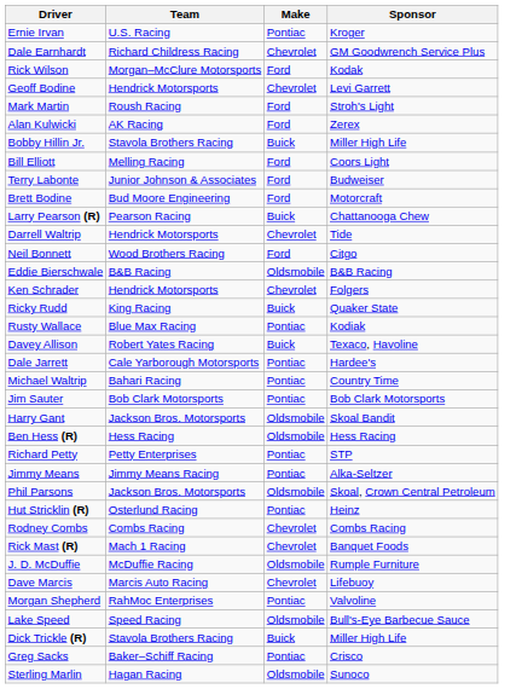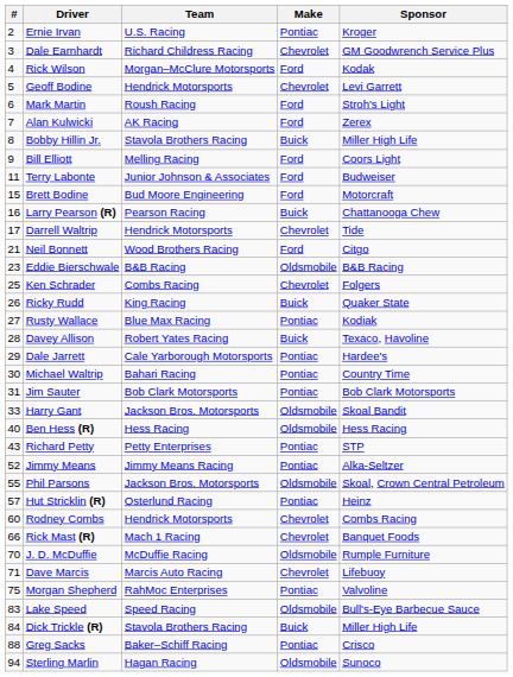 <table class="wikitable" style="font-size:95%">
 <tr>
+<th>#</th>
 <th>Driver</th>
 <th>Team</th>
 <th>Make</th>
 <th>Sponsor</th>
 </tr>
 <tr>
+<td>2</td>
 <td><a href='#'>Ernie Irvan</a></td>
 <td><a href='#'>U.S. Racing</a></td>
 <td><a href='#'>Pontiac</a></td>
 <td><a href='#'>Kroger</a></td>
 </tr>
 <tr>
+<td>3</td>
 <td><a href='#'>Dale Earnhardt</a></td>
 <td><a href='#'>Richard Childress Racing</a></td>
 <td><a href='#'>Chevrolet</a></td>
 <td><a href='#'>GM Goodwrench Service Plus</a></td>
 </tr>
 <tr>
+<td>4</td>
 <td><a href='#'>Rick Wilson</a></td>
 <td><a href='#'>Morgan–McClure Motorsports</a></td>
 <td><a href='#'>Ford</a></td>
 <td><a href='#'>Kodak</a></td>
 </tr>
 <tr>
+<td>5</td>
 <td><a href='#'>Geoff Bodine</a></td>
 <td><a href='#'>Hendrick Motorsports</a></td>
 <td><a href='#'>Chevrolet</a></td>
 <td><a href='#'>Levi Garrett</a></td>
 </tr>
 <tr>
+<td>6</td>
 <td><a href='#'>Mark Martin</a></td>
 <td><a href='#'>Roush Racing</a></td>
 <td><a href='#'>Ford</a></td>
 <td><a href='#'>Stroh's Light</a></td>
 </tr>
 <tr>
+<td>7</td>
 <td><a href='#'>Alan Kulwicki</a></td>
 <td><a href='#'>AK Racing</a></td>
 <td><a href='#'>Ford</a></td>
 <td><a href='#'>Zerex</a></td>
 </tr>
 <tr>
+<td>8</td>
 <td><a href='#'>Bobby Hillin Jr.</a></td>
 <td><a href='#'>Stavola Brothers Racing</a></td>
 <td><a href='#'>Buick</a></td>
 <td><a href='#'>Miller High Life</a></td>
 </tr>
 <tr>
+<td>9</td>
 <td><a href='#'>Bill Elliott</a></td>
 <td><a href='#'>Melling Racing</a></td>
 <td><a href='#'>Ford</a></td>
 <td><a href='#'>Coors Light</a></td>
 </tr>
 <tr>
+<td>11</td>
 <td><a href='#'>Terry Labonte</a></td>
 <td><a href='#'>Junior Johnson & Associates</a></td>
 <td><a href='#'>Ford</a></td>
 <td><a href='#'>Budweiser</a></td>
 </tr>
 <tr>
+<td>15</td>
 <td><a href='#'>Brett Bodine</a></td>
 <td><a href='#'>Bud Moore Engineering</a></td>
 <td><a href='#'>Ford</a></td>
 <td><a href='#'>Motorcraft</a></td>
 </tr>
 <tr>
+<td>16</td>
 <td><a href='#'>Larry Pearson</a> <strong>(R)</strong></td>
 <td><a href='#'>Pearson Racing</a></td>
 <td><a href='#'>Buick</a></td>
 <td><a href='#'>Chattanooga Chew</a></td>
 </tr>
 <tr>
+<td>17</td>
 <td><a href='#'>Darrell Waltrip</a></td>
 <td><a href='#'>Hendrick Motorsports</a></td>
 <td><a href='#'>Chevrolet</a></td>
 <td><a href='#'>Tide</a></td>
 </tr>
 <tr>
+<td>21</td>
 <td><a href='#'>Neil Bonnett</a></td>
 <td><a href='#'>Wood Brothers Racing</a></td>
 <td><a href='#'>Ford</a></td>
 <td><a href='#'>Citgo</a></td>
 </tr>
 <tr>
+<td>23</td>
 <td><a href='#'>Eddie Bierschwale</a></td>
 <td><a href='#'>B&B Racing</a></td>
 <td><a href='#'>Oldsmobile</a></td>
 <td><a href='#'>B&B Racing</a></td>
 </tr>
 <tr>
+<td>25</td>
 <td><a href='#'>Ken Schrader</a></td>
-<td><a href='#'>Hendrick Motorsports</a></td>
+<td><a href='#'>Combs Racing</a></td>
 <td><a href='#'>Chevrolet</a></td>
 <td><a href='#'>Folgers</a></td>
 </tr>
 <tr>
+<td>26</td>
 <td><a href='#'>Ricky Rudd</a></td>
 <td><a href='#'>King Racing</a></td>
 <td><a href='#'>Buick</a></td>
 <td><a href='#'>Quaker State</a></td>
 </tr>
 <tr>
+<td>27</td>
 <td><a href='#'>Rusty Wallace</a></td>
 <td><a href='#'>Blue Max Racing</a></td>
 <td><a href='#'>Pontiac</a></td>
 <td><a href='#'>Kodiak</a></td>
 </tr>
 <tr>
+<td>28</td>
 <td><a href='#'>Davey Allison</a></td>
 <td><a href='#'>Robert Yates Racing</a></td>
 <td><a href='#'>Buick</a></td>
 <td><a href='#'>Texaco</a>, <a href='#'>Havoline</a></td>
 </tr>
 <tr>
+<td>29</td>
 <td><a href='#'>Dale Jarrett</a></td>
 <td><a href='#'>Cale Yarborough Motorsports</a></td>
 <td><a href='#'>Pontiac</a></td>
 <td><a href='#'>Hardee's</a></td>
 </tr>
 <tr>
+<td>30</td>
 <td><a href='#'>Michael Waltrip</a></td>
 <td><a href='#'>Bahari Racing</a></td>
 <td><a href='#'>Pontiac</a></td>
 <td><a href='#'>Country Time</a></td>
 </tr>
 <tr>
+<td>31</td>
 <td><a href='#'>Jim Sauter</a></td>
 <td><a href='#'>Bob Clark Motorsports</a></td>
 <td><a href='#'>Pontiac</a></td>
 <td><a href='#'>Bob Clark Motorsports</a></td>
 </tr>
 <tr>
+<td>33</td>
 <td><a href='#'>Harry Gant</a></td>
 <td><a href='#'>Jackson Bros. Motorsports</a></td>
 <td><a href='#'>Oldsmobile</a></td>
 <td><a href='#'>Skoal Bandit</a></td>
 </tr>
 <tr>
+<td>40</td>
 <td><a href='#'>Ben Hess</a> <strong>(R)</strong></td>
 <td><a href='#'>Hess Racing</a></td>
 <td><a href='#'>Oldsmobile</a></td>
 <td><a href='#'>Hess Racing</a></td>
 </tr>
 <tr>
+<td>43</td>
 <td><a href='#'>Richard Petty</a></td>
 <td><a href='#'>Petty Enterprises</a></td>
 <td><a href='#'>Pontiac</a></td>
 <td><a href='#'>STP</a></td>
 </tr>
 <tr>
+<td>52</td>
 <td><a href='#'>Jimmy Means</a></td>
 <td><a href='#'>Jimmy Means Racing</a></td>
 <td><a href='#'>Pontiac</a></td>
 <td><a href='#'>Alka-Seltzer</a></td>
 </tr>
 <tr>
+<td>55</td>
 <td><a href='#'>Phil Parsons</a></td>
 <td><a href='#'>Jackson Bros. Motorsports</a></td>
 <td><a href='#'>Oldsmobile</a></td>
 <td><a href='#'>Skoal</a>, <a href='#'>Crown Central Petroleum</a></td>
 </tr>
 <tr>
+<td>57</td>
 <td><a href='#'>Hut Stricklin</a> <strong>(R)</strong></td>
 <td><a href='#'>Osterlund Racing</a></td>
 <td><a href='#'>Pontiac</a></td>
 <td><a href='#'>Heinz</a></td>
 </tr>
 <tr>
+<td>60</td>
 <td><a href='#'>Rodney Combs</a></td>
-<td><a href='#'>Combs Racing</a></td>
+<td><a href='#'>Hendrick Motorsports</a></td>
 <td><a href='#'>Chevrolet</a></td>
 <td><a href='#'>Combs Racing</a></td>
 </tr>
 <tr>
+<td>66</td>
 <td><a href='#'>Rick Mast</a> <strong>(R)</strong></td>
 <td><a href='#'>Mach 1 Racing</a></td>
 <td><a href='#'>Chevrolet</a></td>
 <td><a href='#'>Banquet Foods</a></td>
 </tr>
 <tr>
+<td>70</td>
 <td><a href='#'>J. D. McDuffie</a></td>
 <td><a href='#'>McDuffie Racing</a></td>
 <td><a href='#'>Oldsmobile</a></td>
 <td><a href='#'>Rumple Furniture</a></td>
 </tr>
 <tr>
+<td>71</td>
 <td><a href='#'>Dave Marcis</a></td>
 <td><a href='#'>Marcis Auto Racing</a></td>
 <td><a href='#'>Chevrolet</a></td>
 <td><a href='#'>Lifebuoy</a></td>
 </tr>
 <tr>
+<td>75</td>
 <td><a href='#'>Morgan Shepherd</a></td>
 <td><a href='#'>RahMoc Enterprises</a></td>
 <td><a href='#'>Pontiac</a></td>
 <td><a href='#'>Valvoline</a></td>
 </tr>
 <tr>
+<td>83</td>
 <td><a href='#'>Lake Speed</a></td>
 <td><a href='#'>Speed Racing</a></td>
 <td><a href='#'>Oldsmobile</a></td>
 <td><a href='#'>Bull's-Eye Barbecue Sauce</a></td>
 </tr>
 <tr>
+<td>84</td>
 <td><a href='#'>Dick Trickle</a> <strong>(R)</strong></td>
 <td><a href='#'>Stavola Brothers Racing</a></td>
 <td><a href='#'>Buick</a></td>
 <td><a href='#'>Miller High Life</a></td>
 </tr>
 <tr>
+<td>88</td>
 <td><a href='#'>Greg Sacks</a></td>
 <td><a href='#'>Baker–Schiff Racing</a></td>
 <td><a href='#'>Pontiac</a></td>
 <td><a href='#'>Crisco</a></td>
 </tr>
 <tr>
+<td>94</td>
 <td><a href='#'>Sterling Marlin</a></td>
 <td><a href='#'>Hagan Racing</a></td>
 <td><a href='#'>Oldsmobile</a></td>
 <td><a href='#'>Sunoco</a></td>
 </tr>
 </table>
